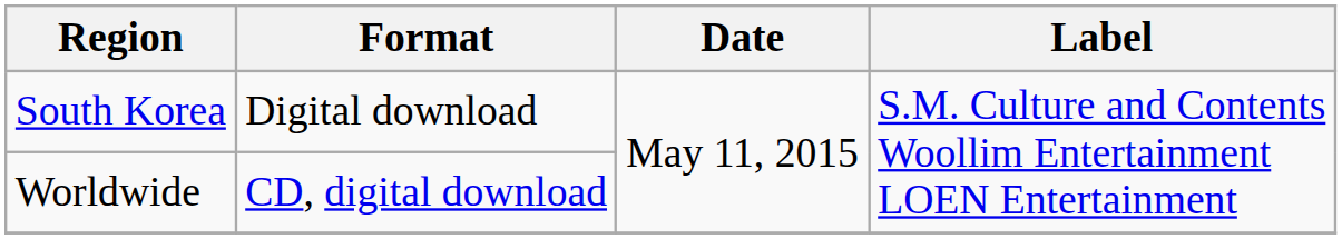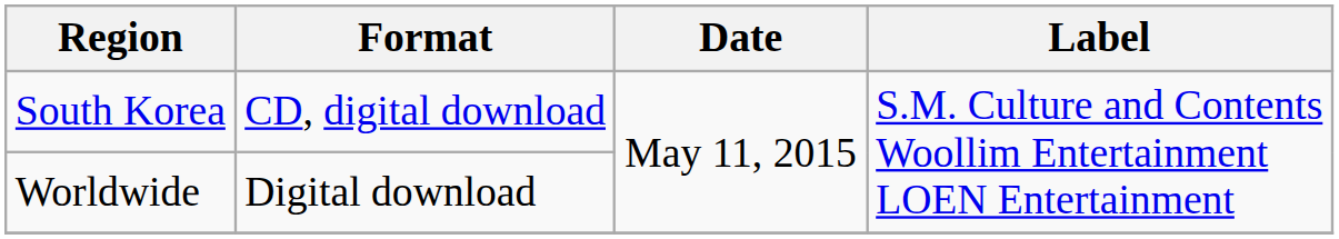 <table class="wikitable">
 <tr>
 <th>Region</th>
 <th>Format</th>
 <th>Date</th>
 <th>Label</th>
 </tr>
 <tr>
 <td><a href='#'>South Korea</a></td>
-<td>Digital download</td>
+<td><a href='#'>CD</a>, <a href='#'>digital download</a></td>
 <td rowspan="2">May 11, 2015</td>
 <td rowspan="2"><a href='#'>S.M. Culture and Contents</a><br><a href='#'>Woollim Entertainment</a><br><a href='#'>LOEN Entertainment</a></td>
 </tr>
 <tr>
 <td>Worldwide</td>
-<td><a href='#'>CD</a>, <a href='#'>digital download</a></td>
+<td>Digital download</td>
 </tr>
 <tr>
 </tr>
 </table>
